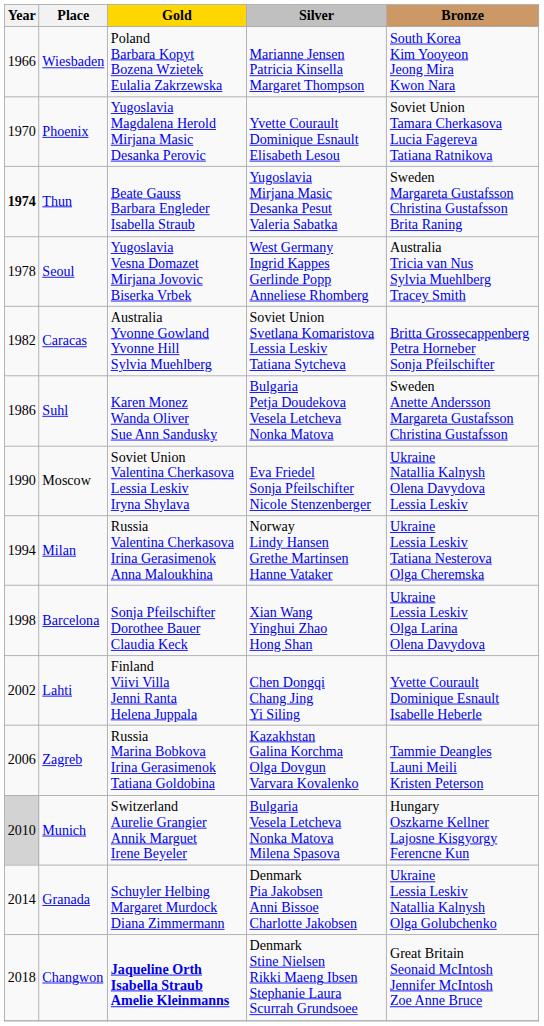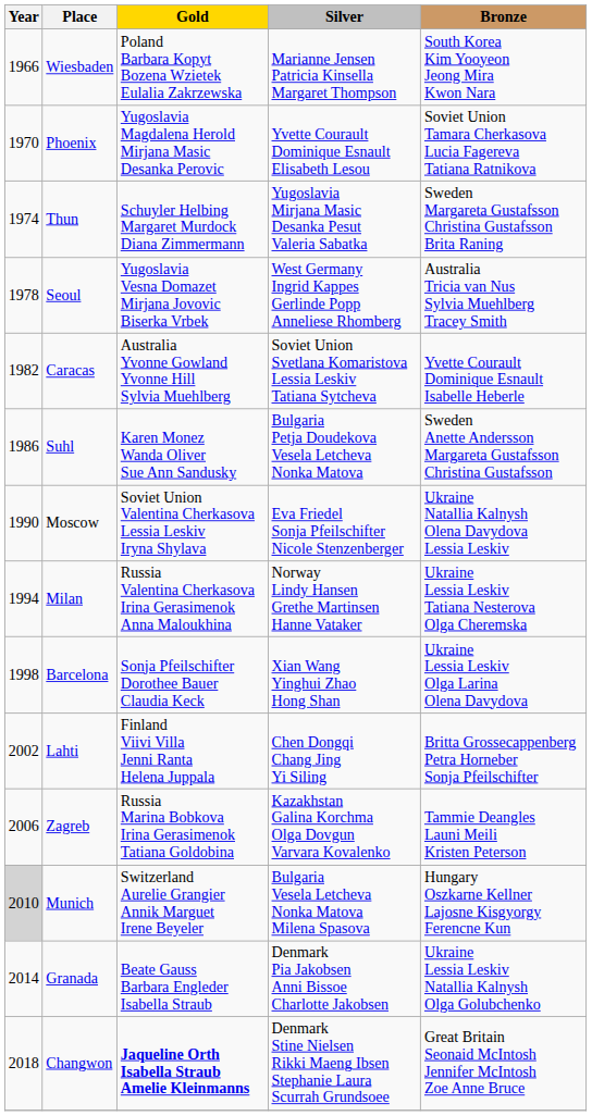 <table class="wikitable">
 <tr>
 <th>Year</th>
 <th>Place</th>
 <th style="background:gold"    width="210">Gold</th>
 <th style="background:silver"  width="210">Silver</th>
 <th style="background:#cc9966" width="210">Bronze</th>
 </tr>
 <tr>
 <td>1966</td>
 <td> <a href='#'>Wiesbaden</a></td>
 <td> Poland<br><a href='#'>Barbara Kopyt</a><br><a href='#'>Bozena Wzietek</a><br><a href='#'>Eulalia Zakrzewska</a></td>
 <td><br><a href='#'>Marianne Jensen</a><br><a href='#'>Patricia Kinsella</a><br><a href='#'>Margaret Thompson</a></td>
 <td> <a href='#'>South Korea</a><br><a href='#'>Kim Yooyeon</a><br><a href='#'>Jeong Mira</a><br><a href='#'>Kwon Nara</a></td>
 </tr>
 <tr>
 <td>1970</td>
 <td> <a href='#'>Phoenix</a></td>
 <td> <a href='#'>Yugoslavia</a><br><a href='#'>Magdalena Herold</a><br><a href='#'>Mirjana Masic</a><br><a href='#'>Desanka Perovic</a></td>
 <td><br><a href='#'>Yvette Courault</a><br><a href='#'>Dominique Esnault</a><br><a href='#'>Elisabeth Lesou</a></td>
 <td> Soviet Union<br><a href='#'>Tamara Cherkasova</a><br><a href='#'>Lucia Fagereva</a><br><a href='#'>Tatiana Ratnikova</a></td>
 </tr>
 <tr>
-<td><strong>1974</strong></td>
+<td>1974</td>
 <td> <a href='#'>Thun</a></td>
-<td><br><a href='#'>Beate Gauss</a><br><a href='#'>Barbara Engleder</a><br><a href='#'>Isabella Straub</a></td>
+<td><br><a href='#'>Schuyler Helbing</a><br><a href='#'>Margaret Murdock</a><br><a href='#'>Diana Zimmermann</a></td>
 <td> <a href='#'>Yugoslavia</a><br><a href='#'>Mirjana Masic</a><br><a href='#'>Desanka Pesut</a><br><a href='#'>Valeria Sabatka</a></td>
 <td> Sweden<br><a href='#'>Margareta Gustafsson</a><br><a href='#'>Christina Gustafsson</a><br><a href='#'>Brita Raning</a></td>
 </tr>
 <tr>
 <td>1978</td>
 <td> <a href='#'>Seoul</a></td>
 <td> <a href='#'>Yugoslavia</a><br><a href='#'>Vesna Domazet</a><br><a href='#'>Mirjana Jovovic</a><br><a href='#'>Biserka Vrbek</a></td>
 <td> <a href='#'>West Germany</a><br><a href='#'>Ingrid Kappes</a><br><a href='#'>Gerlinde Popp</a><br><a href='#'>Anneliese Rhomberg</a></td>
 <td> Australia<br><a href='#'>Tricia van Nus</a><br><a href='#'>Sylvia Muehlberg</a><br><a href='#'>Tracey Smith</a></td>
 </tr>
 <tr>
 <td>1982</td>
 <td> <a href='#'>Caracas</a></td>
 <td> Australia<br><a href='#'>Yvonne Gowland</a><br><a href='#'>Yvonne Hill</a><br><a href='#'>Sylvia Muehlberg</a></td>
 <td> Soviet Union<br><a href='#'>Svetlana Komaristova</a><br><a href='#'>Lessia Leskiv</a><br><a href='#'>Tatiana Sytcheva</a></td>
-<td><br><a href='#'>Britta Grossecappenberg</a><br><a href='#'>Petra Horneber</a><br><a href='#'>Sonja Pfeilschifter</a></td>
+<td><br><a href='#'>Yvette Courault</a><br><a href='#'>Dominique Esnault</a><br><a href='#'>Isabelle Heberle</a></td>
 </tr>
 <tr>
 <td>1986</td>
 <td> <a href='#'>Suhl</a></td>
 <td><br><a href='#'>Karen Monez</a><br><a href='#'>Wanda Oliver</a><br><a href='#'>Sue Ann Sandusky</a></td>
 <td> <a href='#'>Bulgaria</a><br><a href='#'>Petja Doudekova</a><br><a href='#'>Vesela Letcheva</a><br><a href='#'>Nonka Matova</a></td>
 <td> Sweden<br><a href='#'>Anette Andersson</a><br><a href='#'>Margareta Gustafsson</a><br><a href='#'>Christina Gustafsson</a></td>
 </tr>
 <tr>
 <td>1990</td>
 <td> Moscow</td>
 <td> Soviet Union<br><a href='#'>Valentina Cherkasova</a><br><a href='#'>Lessia Leskiv</a><br><a href='#'>Iryna Shylava</a></td>
 <td><br><a href='#'>Eva Friedel</a><br><a href='#'>Sonja Pfeilschifter</a><br><a href='#'>Nicole Stenzenberger</a></td>
 <td> <a href='#'>Ukraine</a><br><a href='#'>Natallia Kalnysh</a><br><a href='#'>Olena Davydova</a><br><a href='#'>Lessia Leskiv</a></td>
 </tr>
 <tr>
 <td>1994</td>
 <td> <a href='#'>Milan</a></td>
 <td> Russia<br><a href='#'>Valentina Cherkasova</a><br><a href='#'>Irina Gerasimenok</a><br><a href='#'>Anna Maloukhina</a></td>
 <td> Norway<br><a href='#'>Lindy Hansen</a><br><a href='#'>Grethe Martinsen</a><br><a href='#'>Hanne Vataker</a></td>
 <td> <a href='#'>Ukraine</a><br><a href='#'>Lessia Leskiv</a><br><a href='#'>Tatiana Nesterova</a><br><a href='#'>Olga Cheremska</a></td>
 </tr>
 <tr>
 <td>1998</td>
 <td> <a href='#'>Barcelona</a></td>
 <td><br><a href='#'>Sonja Pfeilschifter</a><br><a href='#'>Dorothee Bauer</a><br><a href='#'>Claudia Keck</a></td>
 <td><br><a href='#'>Xian Wang</a><br><a href='#'>Yinghui Zhao</a><br><a href='#'>Hong Shan</a></td>
 <td> <a href='#'>Ukraine</a><br><a href='#'>Lessia Leskiv</a><br><a href='#'>Olga Larina</a><br><a href='#'>Olena Davydova</a></td>
 </tr>
 <tr>
 <td>2002</td>
 <td> <a href='#'>Lahti</a></td>
 <td> Finland<br><a href='#'>Viivi Villa</a><br><a href='#'>Jenni Ranta</a><br><a href='#'>Helena Juppala</a></td>
 <td><br><a href='#'>Chen Dongqi</a><br><a href='#'>Chang Jing</a><br><a href='#'>Yi Siling</a></td>
-<td><br><a href='#'>Yvette Courault</a><br><a href='#'>Dominique Esnault</a><br><a href='#'>Isabelle Heberle</a></td>
+<td><br><a href='#'>Britta Grossecappenberg</a><br><a href='#'>Petra Horneber</a><br><a href='#'>Sonja Pfeilschifter</a></td>
 </tr>
 <tr>
 <td>2006</td>
 <td> <a href='#'>Zagreb</a></td>
 <td> Russia<br><a href='#'>Marina Bobkova</a><br><a href='#'>Irina Gerasimenok</a><br><a href='#'>Tatiana Goldobina</a></td>
 <td> <a href='#'>Kazakhstan</a><br><a href='#'>Galina Korchma</a><br><a href='#'>Olga Dovgun</a><br><a href='#'>Varvara Kovalenko</a></td>
 <td><br><a href='#'>Tammie Deangles</a><br><a href='#'>Launi Meili</a><br><a href='#'>Kristen Peterson</a></td>
 </tr>
 <tr>
 <td style="background: lightgrey;">2010</td>
 <td> <a href='#'>Munich</a></td>
 <td> Switzerland<br><a href='#'>Aurelie Grangier</a><br><a href='#'>Annik Marguet</a><br><a href='#'>Irene Beyeler</a></td>
 <td> <a href='#'>Bulgaria</a><br><a href='#'>Vesela Letcheva</a><br><a href='#'>Nonka Matova</a><br><a href='#'>Milena Spasova</a></td>
 <td> Hungary<br><a href='#'>Oszkarne Kellner</a><br><a href='#'>Lajosne Kisgyorgy</a><br><a href='#'>Ferencne Kun</a></td>
 </tr>
 <tr>
 <td>2014</td>
 <td> <a href='#'>Granada</a></td>
-<td><br><a href='#'>Schuyler Helbing</a><br><a href='#'>Margaret Murdock</a><br><a href='#'>Diana Zimmermann</a></td>
+<td><br><a href='#'>Beate Gauss</a><br><a href='#'>Barbara Engleder</a><br><a href='#'>Isabella Straub</a></td>
 <td> Denmark<br><a href='#'>Pia Jakobsen</a><br><a href='#'>Anni Bissoe</a><br><a href='#'>Charlotte Jakobsen</a></td>
 <td> <a href='#'>Ukraine</a><br><a href='#'>Lessia Leskiv</a><br><a href='#'>Natallia Kalnysh</a><br><a href='#'>Olga Golubchenko</a></td>
 </tr>
 <tr>
 <td>2018</td>
 <td> <a href='#'>Changwon</a></td>
 <td><strong><br><a href='#'>Jaqueline Orth</a><br><a href='#'>Isabella Straub</a><br><a href='#'>Amelie Kleinmanns</a></strong></td>
 <td> Denmark<br><a href='#'>Stine Nielsen</a><br><a href='#'>Rikki Maeng Ibsen</a><br><a href='#'>Stephanie Laura Scurrah Grundsoee</a></td>
 <td> Great Britain<br><a href='#'>Seonaid McIntosh</a><br><a href='#'>Jennifer McIntosh</a><br><a href='#'>Zoe Anne Bruce</a></td>
 </tr>
 <tr>
 </tr>
 </table>
